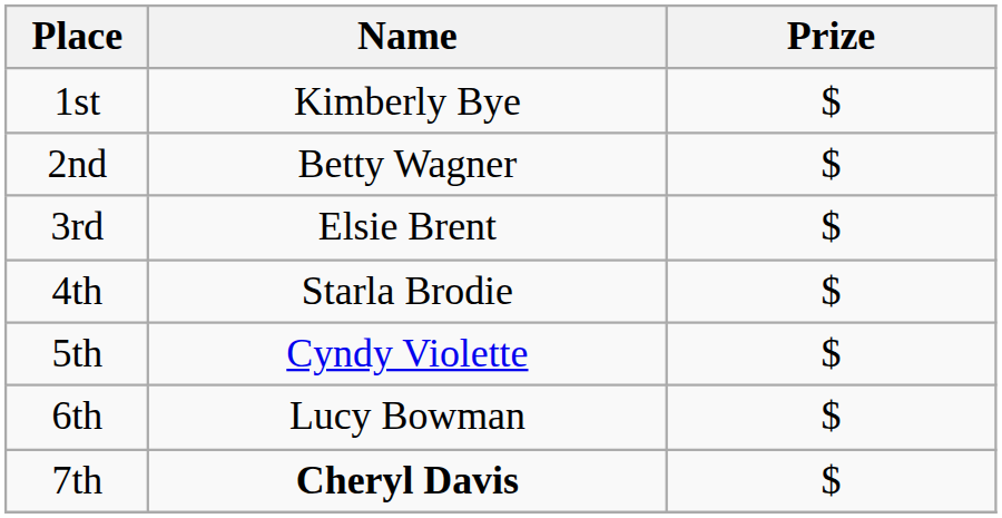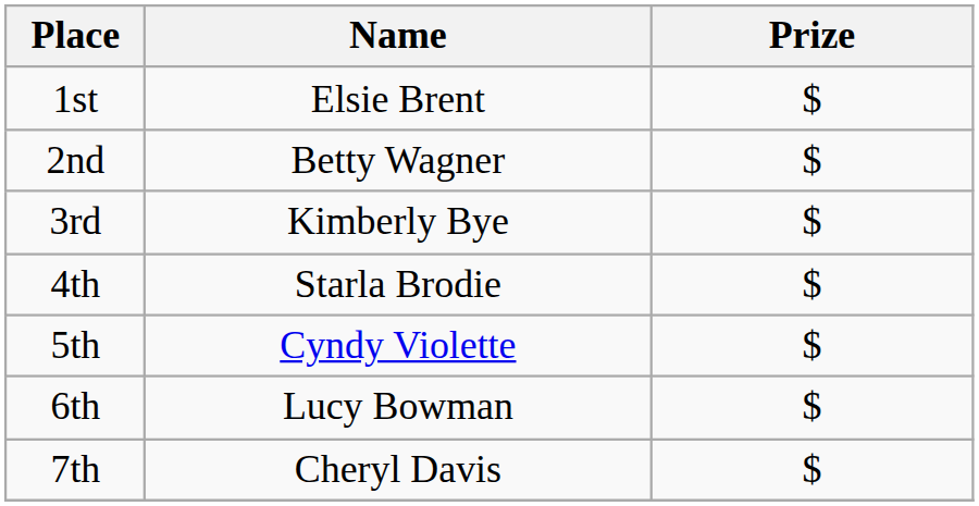 <table class="wikitable">
 <tr>
 <th width="50">Place</th>
 <th width="200">Name</th>
 <th width="125">Prize</th>
 </tr>
 <tr>
 <td align = "center">1st</td>
-<td align = "center">Kimberly Bye</td>
+<td align = "center">Elsie Brent</td>
 <td align = "center">$</td>
 </tr>
 <tr>
 <td align = "center">2nd</td>
 <td align = "center">Betty Wagner</td>
 <td align = "center">$</td>
 </tr>
 <tr>
 <td align = "center">3rd</td>
-<td align = "center">Elsie Brent</td>
+<td align = "center">Kimberly Bye</td>
 <td align = "center">$</td>
 </tr>
 <tr>
 <td align = "center">4th</td>
 <td align = "center">Starla Brodie</td>
 <td align = "center">$</td>
 </tr>
 <tr>
 <td align = "center">5th</td>
 <td align = "center"><a href='#'>Cyndy Violette</a></td>
 <td align = "center">$</td>
 </tr>
 <tr>
 <td align = "center">6th</td>
 <td align = "center">Lucy Bowman</td>
 <td align = "center">$</td>
 </tr>
 <tr>
 <td align = "center">7th</td>
-<td align = "center"><strong>Cheryl Davis</strong></td>
+<td align = "center">Cheryl Davis</td>
 <td align = "center">$</td>
 </tr>
 <tr>
 </tr>
 </table>
